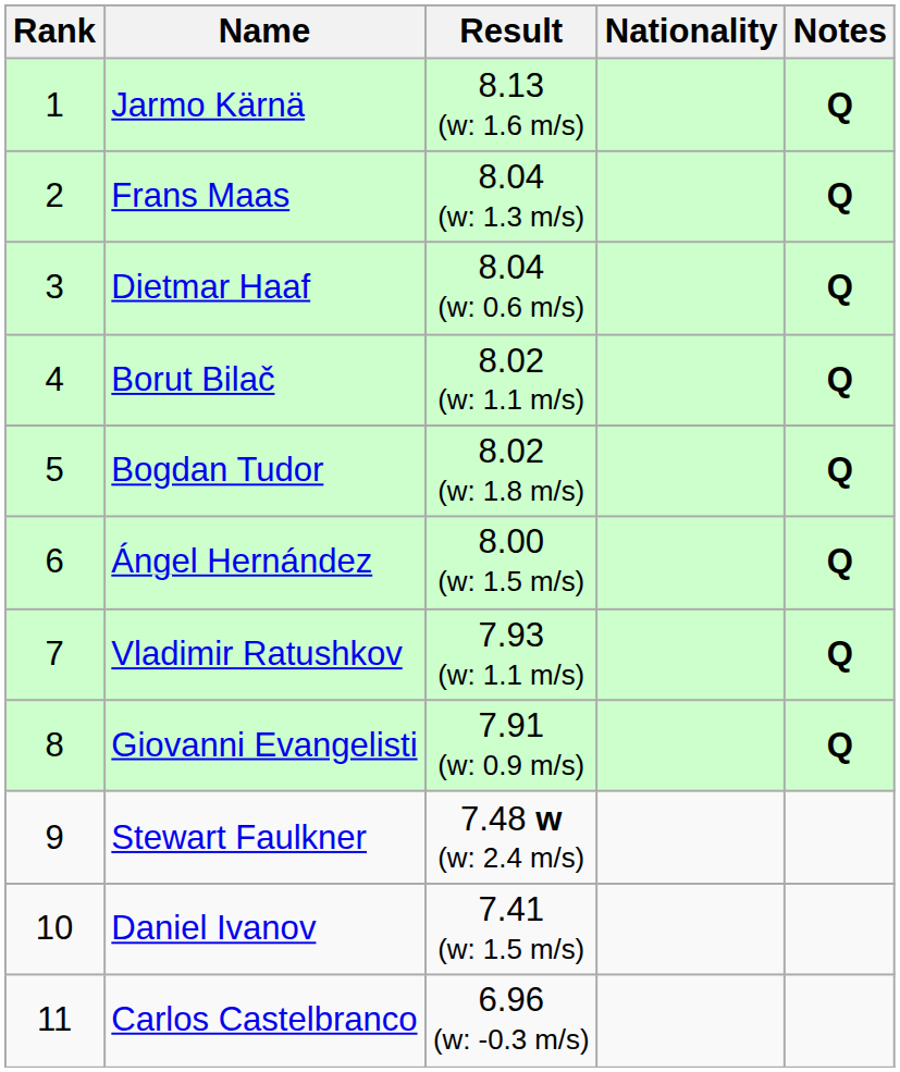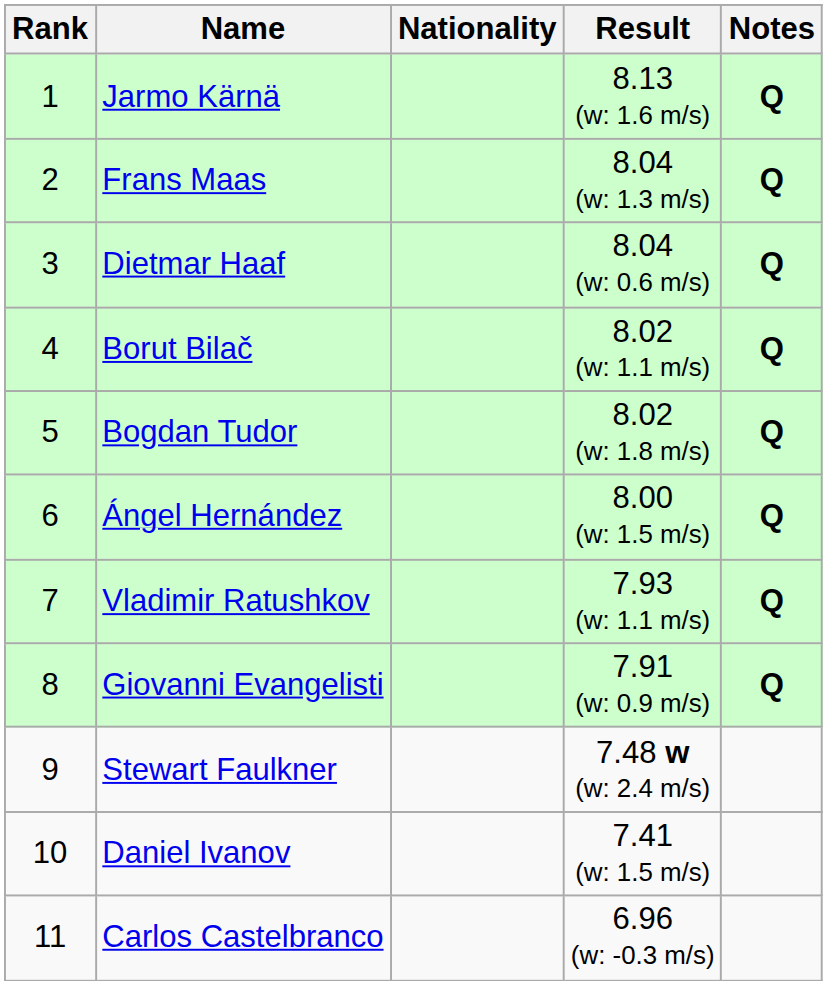 <table class="wikitable sortable" style="text-align:center">
 <tr>
 <th>Rank</th>
 <th>Name</th>
+<th>Nationality</th>
 <th>Result</th>
-<th>Nationality</th>
 <th>Notes</th>
 </tr>
 <tr bgcolor=ccffcc>
 <td>1</td>
 <td align=left><a href='#'>Jarmo Kärnä</a></td>
+<td align=left></td>
 <td>8.13<br><small>(w: 1.6 m/s)</small></td>
-<td align=left></td>
 <td><strong>Q</strong></td>
 </tr>
 <tr bgcolor=ccffcc>
 <td>2</td>
 <td align=left><a href='#'>Frans Maas</a></td>
+<td align=left></td>
 <td>8.04<br><small>(w: 1.3 m/s)</small></td>
-<td align=left></td>
 <td><strong>Q</strong></td>
 </tr>
 <tr bgcolor=ccffcc>
 <td>3</td>
 <td align=left><a href='#'>Dietmar Haaf</a></td>
+<td align=left></td>
 <td>8.04<br><small>(w: 0.6 m/s)</small></td>
-<td align=left></td>
 <td><strong>Q</strong></td>
 </tr>
 <tr bgcolor=ccffcc>
 <td>4</td>
 <td align=left><a href='#'>Borut Bilač</a></td>
+<td align=left></td>
 <td>8.02<br><small>(w: 1.1 m/s)</small></td>
-<td align=left></td>
 <td><strong>Q</strong></td>
 </tr>
 <tr bgcolor=ccffcc>
 <td>5</td>
 <td align=left><a href='#'>Bogdan Tudor</a></td>
+<td align=left></td>
 <td>8.02<br><small>(w: 1.8 m/s)</small></td>
-<td align=left></td>
 <td><strong>Q</strong></td>
 </tr>
 <tr bgcolor=ccffcc>
 <td>6</td>
 <td align=left><a href='#'>Ángel Hernández</a></td>
+<td align=left></td>
 <td>8.00<br><small>(w: 1.5 m/s)</small></td>
-<td align=left></td>
 <td><strong>Q</strong></td>
 </tr>
 <tr bgcolor=ccffcc>
 <td>7</td>
 <td align=left><a href='#'>Vladimir Ratushkov</a></td>
+<td align=left></td>
 <td>7.93<br><small>(w: 1.1 m/s)</small></td>
-<td align=left></td>
 <td><strong>Q</strong></td>
 </tr>
 <tr bgcolor=ccffcc>
 <td>8</td>
 <td align=left><a href='#'>Giovanni Evangelisti</a></td>
+<td align=left></td>
 <td>7.91<br><small>(w: 0.9 m/s)</small></td>
-<td align=left></td>
 <td><strong>Q</strong></td>
 </tr>
 <tr>
 <td>9</td>
 <td align=left><a href='#'>Stewart Faulkner</a></td>
+<td align=left></td>
 <td>7.48 <strong>w</strong><br><small>(w: 2.4 m/s)</small></td>
-<td align=left></td>
 <td></td>
 </tr>
 <tr>
 <td>10</td>
 <td align=left><a href='#'>Daniel Ivanov</a></td>
+<td align=left></td>
 <td>7.41<br><small>(w: 1.5 m/s)</small></td>
-<td align=left></td>
 <td></td>
 </tr>
 <tr>
 <td>11</td>
 <td align=left><a href='#'>Carlos Castelbranco</a></td>
+<td align=left></td>
 <td>6.96<br><small>(w: -0.3 m/s)</small></td>
-<td align=left></td>
 <td></td>
 </tr>
 </table>
